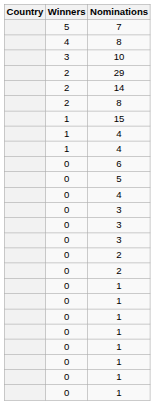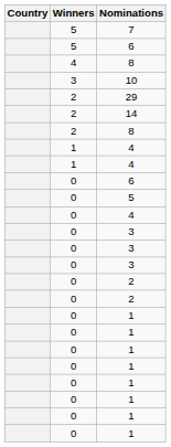 <table class="sortable wikitable plainrowheaders" style="text-align: center">
 <tr>
 <th scope=col>Country</th>
 <th scope=col data-sort-type="number">Winners</th>
 <th scope=col data-sort-type="number">Nominations</th>
 </tr>
 <tr>
 <th scope=row></th>
 <td>5</td>
 <td>7</td>
+</tr>
+<tr>
+<th scope=row></th>
+<td>5</td>
+<td>6</td>
 </tr>
 <tr>
 <th scope=row></th>
 <td>4</td>
 <td>8</td>
 </tr>
 <tr>
 <th scope=row></th>
 <td>3</td>
 <td>10</td>
 </tr>
 <tr>
 <th scope=row></th>
 <td>2</td>
 <td>29</td>
 </tr>
 <tr>
 <th scope=row></th>
 <td>2</td>
 <td>14</td>
 </tr>
 <tr>
 <th scope=row></th>
 <td>2</td>
 <td>8</td>
-</tr>
-<tr>
-<th scope=row></th>
-<td>1</td>
-<td>15</td>
 </tr>
 <tr>
 <th scope=row></th>
 <td>1</td>
 <td>4</td>
 </tr>
 <tr>
 <th scope=row></th>
 <td>1</td>
 <td>4</td>
 </tr>
 <tr>
 <th scope=row></th>
 <td>0</td>
 <td>6</td>
 </tr>
 <tr>
 <th scope=row></th>
 <td>0</td>
 <td>5</td>
 </tr>
 <tr>
 <th scope=row></th>
 <td>0</td>
 <td>4</td>
 </tr>
 <tr>
 <th scope=row></th>
 <td>0</td>
 <td>3</td>
 </tr>
 <tr>
 <th scope=row></th>
 <td>0</td>
 <td>3</td>
 </tr>
 <tr>
 <th scope=row></th>
 <td>0</td>
 <td>3</td>
 </tr>
 <tr>
 <th scope=row></th>
 <td>0</td>
 <td>2</td>
 </tr>
 <tr>
 <th scope=row></th>
 <td>0</td>
 <td>2</td>
 </tr>
 <tr>
 <th scope=row></th>
 <td>0</td>
 <td>1</td>
 </tr>
 <tr>
 <th scope=row></th>
 <td>0</td>
 <td>1</td>
 </tr>
 <tr>
 <th scope=row></th>
 <td>0</td>
 <td>1</td>
 </tr>
 <tr>
 <th scope=row></th>
 <td>0</td>
 <td>1</td>
 </tr>
 <tr>
 <th scope=row></th>
 <td>0</td>
 <td>1</td>
 </tr>
 <tr>
 <th scope=row></th>
 <td>0</td>
 <td>1</td>
 </tr>
 <tr>
 <th scope=row></th>
 <td>0</td>
 <td>1</td>
 </tr>
 <tr>
 <th scope=row></th>
 <td>0</td>
 <td>1</td>
 </tr>
 </table>
